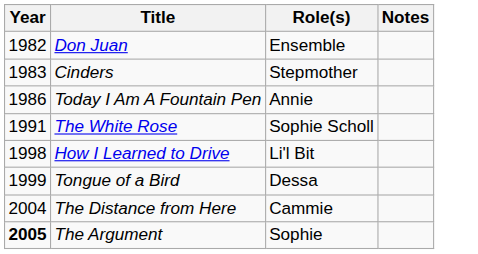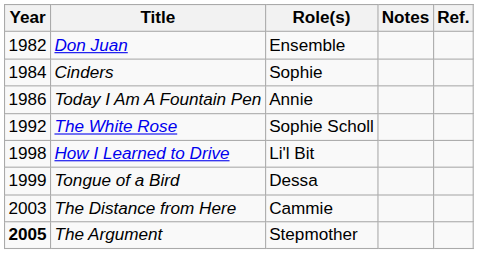 <table class="wikitable">
 <tr>
 <th>Year</th>
 <th>Title</th>
 <th>Role(s)</th>
 <th>Notes</th>
+<th>Ref.</th>
 </tr>
 <tr>
 <td>1982</td>
 <td><a href='#'><em>Don Juan</em></a></td>
 <td>Ensemble</td>
 <td></td>
+<td></td>
 </tr>
 <tr>
-<td>1983</td>
+<td>1984</td>
 <td><em>Cinders</em></td>
-<td>Stepmother</td>
+<td>Sophie</td>
+<td></td>
 <td></td>
 </tr>
 <tr>
 <td>1986</td>
 <td><em>Today I Am A Fountain Pen</em></td>
 <td>Annie</td>
 <td></td>
+<td></td>
 </tr>
 <tr>
-<td>1991</td>
+<td>1992</td>
 <td><a href='#'><em>The White Rose</em></a></td>
 <td>Sophie Scholl</td>
+<td></td>
 <td></td>
 </tr>
 <tr>
 <td>1998</td>
 <td><em><a href='#'>How I Learned to Drive</a></em></td>
 <td>Li'l Bit</td>
 <td></td>
+<td></td>
 </tr>
 <tr>
 <td>1999</td>
 <td><em>Tongue of a Bird</em></td>
 <td>Dessa</td>
 <td></td>
+<td></td>
 </tr>
 <tr>
-<td>2004</td>
+<td>2003</td>
 <td><em>The Distance from Here</em></td>
 <td>Cammie</td>
+<td></td>
 <td></td>
 </tr>
 <tr>
 <td><strong>2005</strong></td>
 <td><em>The Argument</em></td>
-<td>Sophie</td>
+<td>Stepmother</td>
+<td></td>
 <td></td>
 </tr>
 </table>
